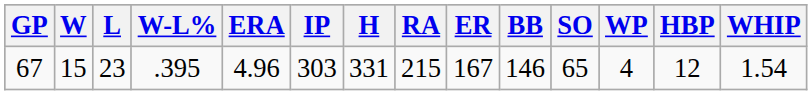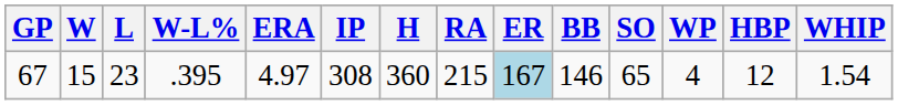 <table class="wikitable">
 <tr>
 <th><a href='#'>GP</a></th>
 <th><a href='#'>W</a></th>
 <th><a href='#'>L</a></th>
 <th><a href='#'>W-L%</a></th>
 <th><a href='#'>ERA</a></th>
 <th><a href='#'>IP</a></th>
 <th><a href='#'>H</a></th>
 <th><a href='#'>RA</a></th>
 <th><a href='#'>ER</a></th>
 <th><a href='#'>BB</a></th>
 <th><a href='#'>SO</a></th>
 <th><a href='#'>WP</a></th>
 <th><a href='#'>HBP</a></th>
 <th><a href='#'>WHIP</a></th>
 </tr>
 <tr align=center>
 <td>67</td>
 <td>15</td>
 <td>23</td>
 <td>.395</td>
-<td>4.96</td>
-<td>303</td>
-<td>331</td>
+<td>4.97</td>
+<td>308</td>
+<td>360</td>
 <td>215</td>
-<td>167</td>
+<td style="background: lightblue;">167</td>
 <td>146</td>
 <td>65</td>
 <td>4</td>
 <td>12</td>
 <td>1.54</td>
 </tr>
 </table>
